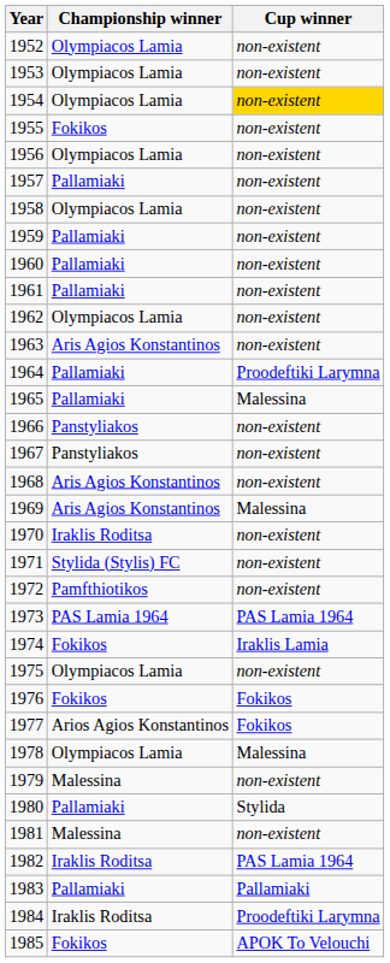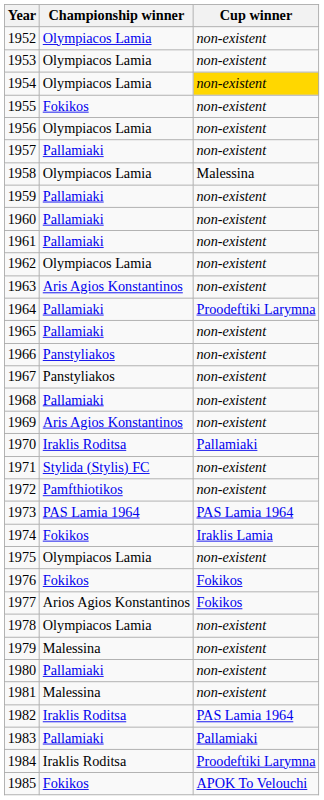 <table class=wikitable>
 <tr>
 <th>Year</th>
 <th>Championship winner</th>
 <th>Cup winner</th>
 </tr>
 <tr>
 <td>1952</td>
 <td><a href='#'>Olympiacos Lamia</a></td>
 <td><em>non-existent</em></td>
 </tr>
 <tr>
 <td>1953</td>
 <td>Olympiacos Lamia</td>
 <td><em>non-existent</em></td>
 </tr>
 <tr>
 <td>1954</td>
 <td>Olympiacos Lamia</td>
 <td style="background: gold;"><em>non-existent</em></td>
 </tr>
 <tr>
 <td>1955</td>
 <td><a href='#'>Fokikos</a></td>
 <td><em>non-existent</em></td>
 </tr>
 <tr>
 <td>1956</td>
 <td>Olympiacos Lamia</td>
 <td><em>non-existent</em></td>
 </tr>
 <tr>
 <td>1957</td>
 <td><a href='#'>Pallamiaki</a></td>
 <td><em>non-existent</em></td>
 </tr>
 <tr>
 <td>1958</td>
 <td>Olympiacos Lamia</td>
-<td><em>non-existent</em></td>
+<td>Malessina</td>
 </tr>
 <tr>
 <td>1959</td>
 <td><a href='#'>Pallamiaki</a></td>
 <td><em>non-existent</em></td>
 </tr>
 <tr>
 <td>1960</td>
 <td><a href='#'>Pallamiaki</a></td>
 <td><em>non-existent</em></td>
 </tr>
 <tr>
 <td>1961</td>
 <td><a href='#'>Pallamiaki</a></td>
 <td><em>non-existent</em></td>
 </tr>
 <tr>
 <td>1962</td>
 <td>Olympiacos Lamia</td>
 <td><em>non-existent</em></td>
 </tr>
 <tr>
 <td>1963</td>
 <td><a href='#'>Aris Agios Konstantinos</a></td>
 <td><em>non-existent</em></td>
 </tr>
 <tr>
 <td>1964</td>
 <td><a href='#'>Pallamiaki</a></td>
 <td><a href='#'>Proodeftiki Larymna</a></td>
 </tr>
 <tr>
 <td>1965</td>
 <td><a href='#'>Pallamiaki</a></td>
-<td>Malessina</td>
+<td><em>non-existent</em></td>
 </tr>
 <tr>
 <td>1966</td>
 <td><a href='#'>Panstyliakos</a></td>
 <td><em>non-existent</em></td>
 </tr>
 <tr>
 <td>1967</td>
 <td>Panstyliakos</td>
 <td><em>non-existent</em></td>
 </tr>
 <tr>
 <td>1968</td>
-<td><a href='#'>Aris Agios Konstantinos</a></td>
+<td><a href='#'>Pallamiaki</a></td>
 <td><em>non-existent</em></td>
 </tr>
 <tr>
 <td>1969</td>
 <td><a href='#'>Aris Agios Konstantinos</a></td>
-<td>Malessina</td>
+<td><em>non-existent</em></td>
 </tr>
 <tr>
 <td>1970</td>
 <td><a href='#'>Iraklis Roditsa</a></td>
-<td><em>non-existent</em></td>
+<td><a href='#'>Pallamiaki</a></td>
 </tr>
 <tr>
 <td>1971</td>
 <td><a href='#'>Stylida (Stylis) FC</a></td>
 <td><em>non-existent</em></td>
 </tr>
 <tr>
 <td>1972</td>
 <td><a href='#'>Pamfthiotikos</a></td>
 <td><em>non-existent</em></td>
 </tr>
 <tr>
 <td>1973</td>
 <td><a href='#'>PAS Lamia 1964</a></td>
 <td><a href='#'>PAS Lamia 1964</a></td>
 </tr>
 <tr>
 <td>1974</td>
 <td><a href='#'>Fokikos</a></td>
 <td><a href='#'>Iraklis Lamia</a></td>
 </tr>
 <tr>
 <td>1975</td>
 <td>Olympiacos Lamia</td>
 <td><em>non-existent</em></td>
 </tr>
 <tr>
 <td>1976</td>
 <td><a href='#'>Fokikos</a></td>
 <td><a href='#'>Fokikos</a></td>
 </tr>
 <tr>
 <td>1977</td>
 <td>Arios Agios Konstantinos</td>
 <td><a href='#'>Fokikos</a></td>
 </tr>
 <tr>
 <td>1978</td>
 <td>Olympiacos Lamia</td>
-<td>Malessina</td>
+<td><em>non-existent</em></td>
 </tr>
 <tr>
 <td>1979</td>
 <td>Malessina</td>
 <td><em>non-existent</em></td>
 </tr>
 <tr>
 <td>1980</td>
 <td><a href='#'>Pallamiaki</a></td>
-<td>Stylida</td>
+<td><em>non-existent</em></td>
 </tr>
 <tr>
 <td>1981</td>
 <td>Malessina</td>
 <td><em>non-existent</em></td>
 </tr>
 <tr>
 <td>1982</td>
 <td><a href='#'>Iraklis Roditsa</a></td>
 <td><a href='#'>PAS Lamia 1964</a></td>
 </tr>
 <tr>
 <td>1983</td>
 <td><a href='#'>Pallamiaki</a></td>
 <td><a href='#'>Pallamiaki</a></td>
 </tr>
 <tr>
 <td>1984</td>
 <td>Iraklis Roditsa</td>
 <td><a href='#'>Proodeftiki Larymna</a></td>
 </tr>
 <tr>
 <td>1985</td>
 <td><a href='#'>Fokikos</a></td>
 <td><a href='#'>APOK To Velouchi</a></td>
 </tr>
 </table>
